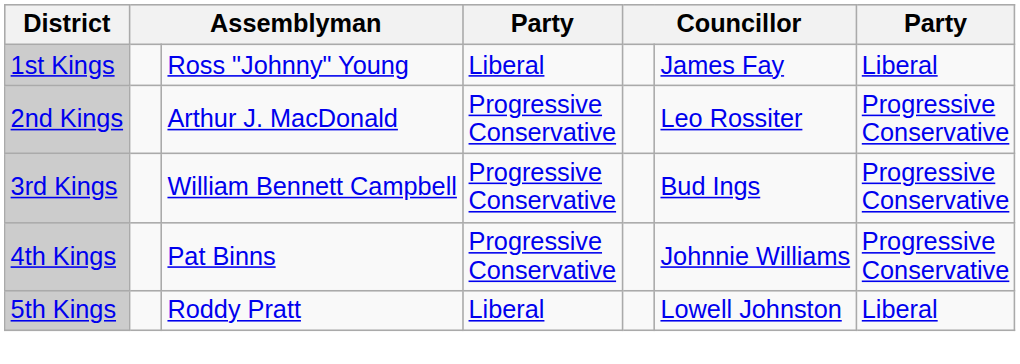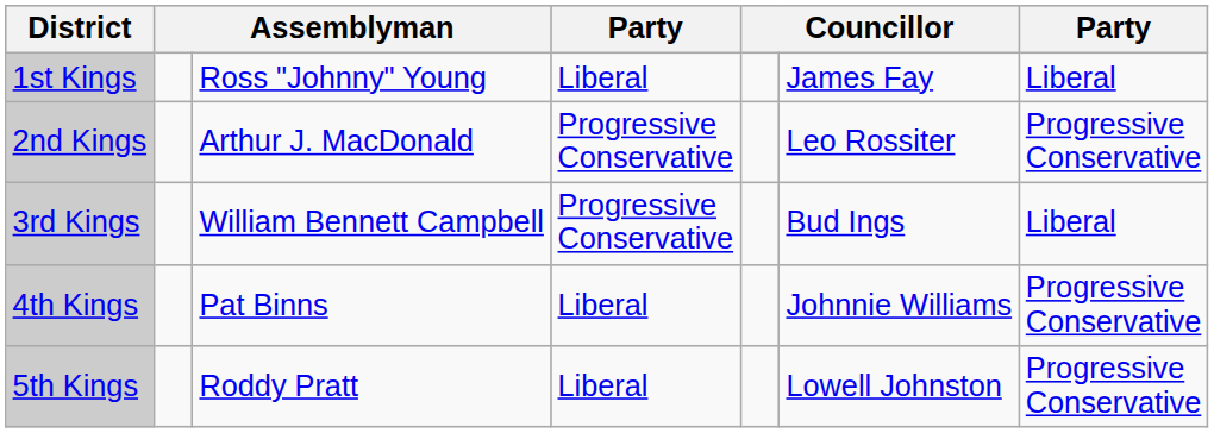 <table class="wikitable">
 <tr>
 <th>District</th>
 <th colspan="2">Assemblyman</th>
 <th>Party</th>
 <th colspan="2">Councillor</th>
 <th>Party</th>
 </tr>
 <tr>
 <td bgcolor="CCCCCC"><a href='#'>1st Kings</a></td>
 <td>   </td>
 <td><a href='#'>Ross "Johnny" Young</a></td>
 <td><a href='#'>Liberal</a></td>
 <td>   </td>
 <td><a href='#'>James Fay</a></td>
 <td><a href='#'>Liberal</a></td>
 </tr>
 <tr>
 <td bgcolor="CCCCCC"><a href='#'>2nd Kings</a></td>
 <td>   </td>
 <td><a href='#'>Arthur J. MacDonald</a></td>
 <td><a href='#'>Progressive <br> Conservative</a></td>
 <td>   </td>
 <td><a href='#'>Leo Rossiter</a></td>
 <td><a href='#'>Progressive <br> Conservative</a></td>
 </tr>
 <tr>
 <td bgcolor="CCCCCC"><a href='#'>3rd Kings</a></td>
 <td>   </td>
 <td><a href='#'>William Bennett Campbell</a></td>
 <td><a href='#'>Progressive <br> Conservative</a></td>
 <td>   </td>
 <td><a href='#'>Bud Ings</a></td>
-<td><a href='#'>Progressive <br> Conservative</a></td>
+<td><a href='#'>Liberal</a></td>
 </tr>
 <tr>
 <td bgcolor="CCCCCC"><a href='#'>4th Kings</a></td>
 <td>   </td>
 <td><a href='#'>Pat Binns</a></td>
-<td><a href='#'>Progressive <br> Conservative</a></td>
+<td><a href='#'>Liberal</a></td>
 <td>   </td>
 <td><a href='#'>Johnnie Williams</a></td>
 <td><a href='#'>Progressive <br> Conservative</a></td>
 </tr>
 <tr>
 <td bgcolor="CCCCCC"><a href='#'>5th Kings</a></td>
 <td>   </td>
 <td><a href='#'>Roddy Pratt</a></td>
 <td><a href='#'>Liberal</a></td>
 <td>   </td>
 <td><a href='#'>Lowell Johnston</a></td>
-<td><a href='#'>Liberal</a></td>
+<td><a href='#'>Progressive <br> Conservative</a></td>
 </tr>
 </table>
